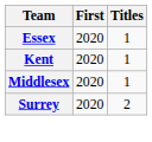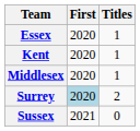 <table class="wikitable sortable plainrowheaders" style="text-align:center;">
 <tr style="font-weight:bold; background:#ddd;"|>
 <th scope="col">Team</th>
 <th scope="col">First</th>
 <th scope="col">Titles</th>
 </tr>
 <tr>
 <th scope="row"><a href='#'>Essex</a></th>
 <td>2020</td>
 <td>1</td>
 </tr>
 <tr>
 <th scope="row"><a href='#'>Kent</a></th>
 <td>2020</td>
 <td>1</td>
 </tr>
 <tr>
 <th scope="row"><a href='#'>Middlesex</a></th>
 <td>2020</td>
 <td>1</td>
 </tr>
 <tr>
 <th scope="row"><a href='#'>Surrey</a></th>
-<td>2020</td>
+<td style="background: lightblue;">2020</td>
 <td>2</td>
 </tr>
+<tr>
+<th scope="row"><a href='#'>Sussex</a></th>
+<td>2021</td>
+<td>0</td>
+</tr>
 </table>
